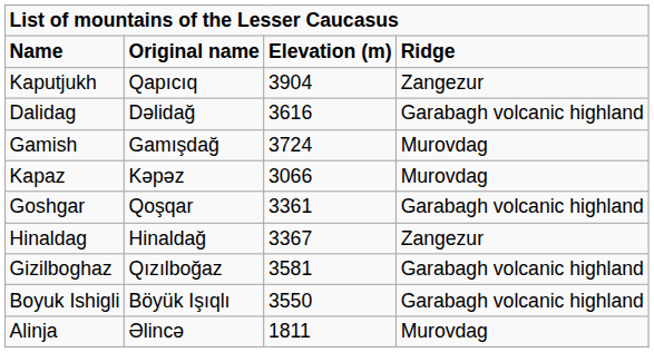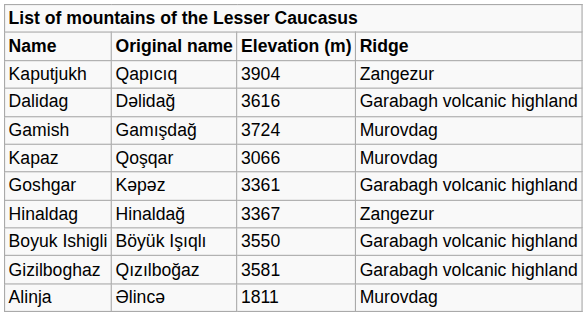 <table class="wikitable">
 <tr>
 <td colspan="4"><strong>List of mountains of the Lesser Caucasus</strong></td>
 </tr>
 <tr>
 <td><strong>Name</strong></td>
 <td><strong>Original name</strong></td>
 <td><strong>Elevation  (m)</strong></td>
 <td><strong>Ridge</strong></td>
 </tr>
 <tr>
 <td>Kaputjukh</td>
 <td>Qapıcıq</td>
 <td>3904</td>
 <td>Zangezur</td>
 </tr>
 <tr>
 <td>Dalidag</td>
 <td>Dəlidağ</td>
 <td>3616</td>
 <td>Garabagh volcanic highland</td>
 </tr>
 <tr>
 <td>Gamish</td>
 <td>Gamışdağ</td>
 <td>3724</td>
 <td>Murovdag</td>
 </tr>
 <tr>
 <td>Kapaz</td>
-<td>Kəpəz</td>
+<td>Qoşqar</td>
 <td>3066</td>
 <td>Murovdag</td>
 </tr>
 <tr>
 <td>Goshgar</td>
-<td>Qoşqar</td>
+<td>Kəpəz</td>
 <td>3361</td>
 <td>Garabagh volcanic highland</td>
 </tr>
 <tr>
 <td>Hinaldag</td>
 <td>Hinaldağ</td>
 <td>3367</td>
 <td>Zangezur</td>
 </tr>
 <tr>
+<td>Boyuk Ishigli</td>
+<td>Böyük Işıqlı</td>
+<td>3550</td>
+<td>Garabagh volcanic highland</td>
+</tr>
+<tr>
 <td>Gizilboghaz</td>
 <td>Qızılboğaz</td>
 <td>3581</td>
-<td>Garabagh volcanic highland</td>
-</tr>
-<tr>
-<td>Boyuk Ishigli</td>
-<td>Böyük Işıqlı</td>
-<td>3550</td>
 <td>Garabagh volcanic highland</td>
 </tr>
 <tr>
 <td>Alinja</td>
 <td>Əlincə</td>
 <td>1811</td>
 <td>Murovdag</td>
 </tr>
 </table>
